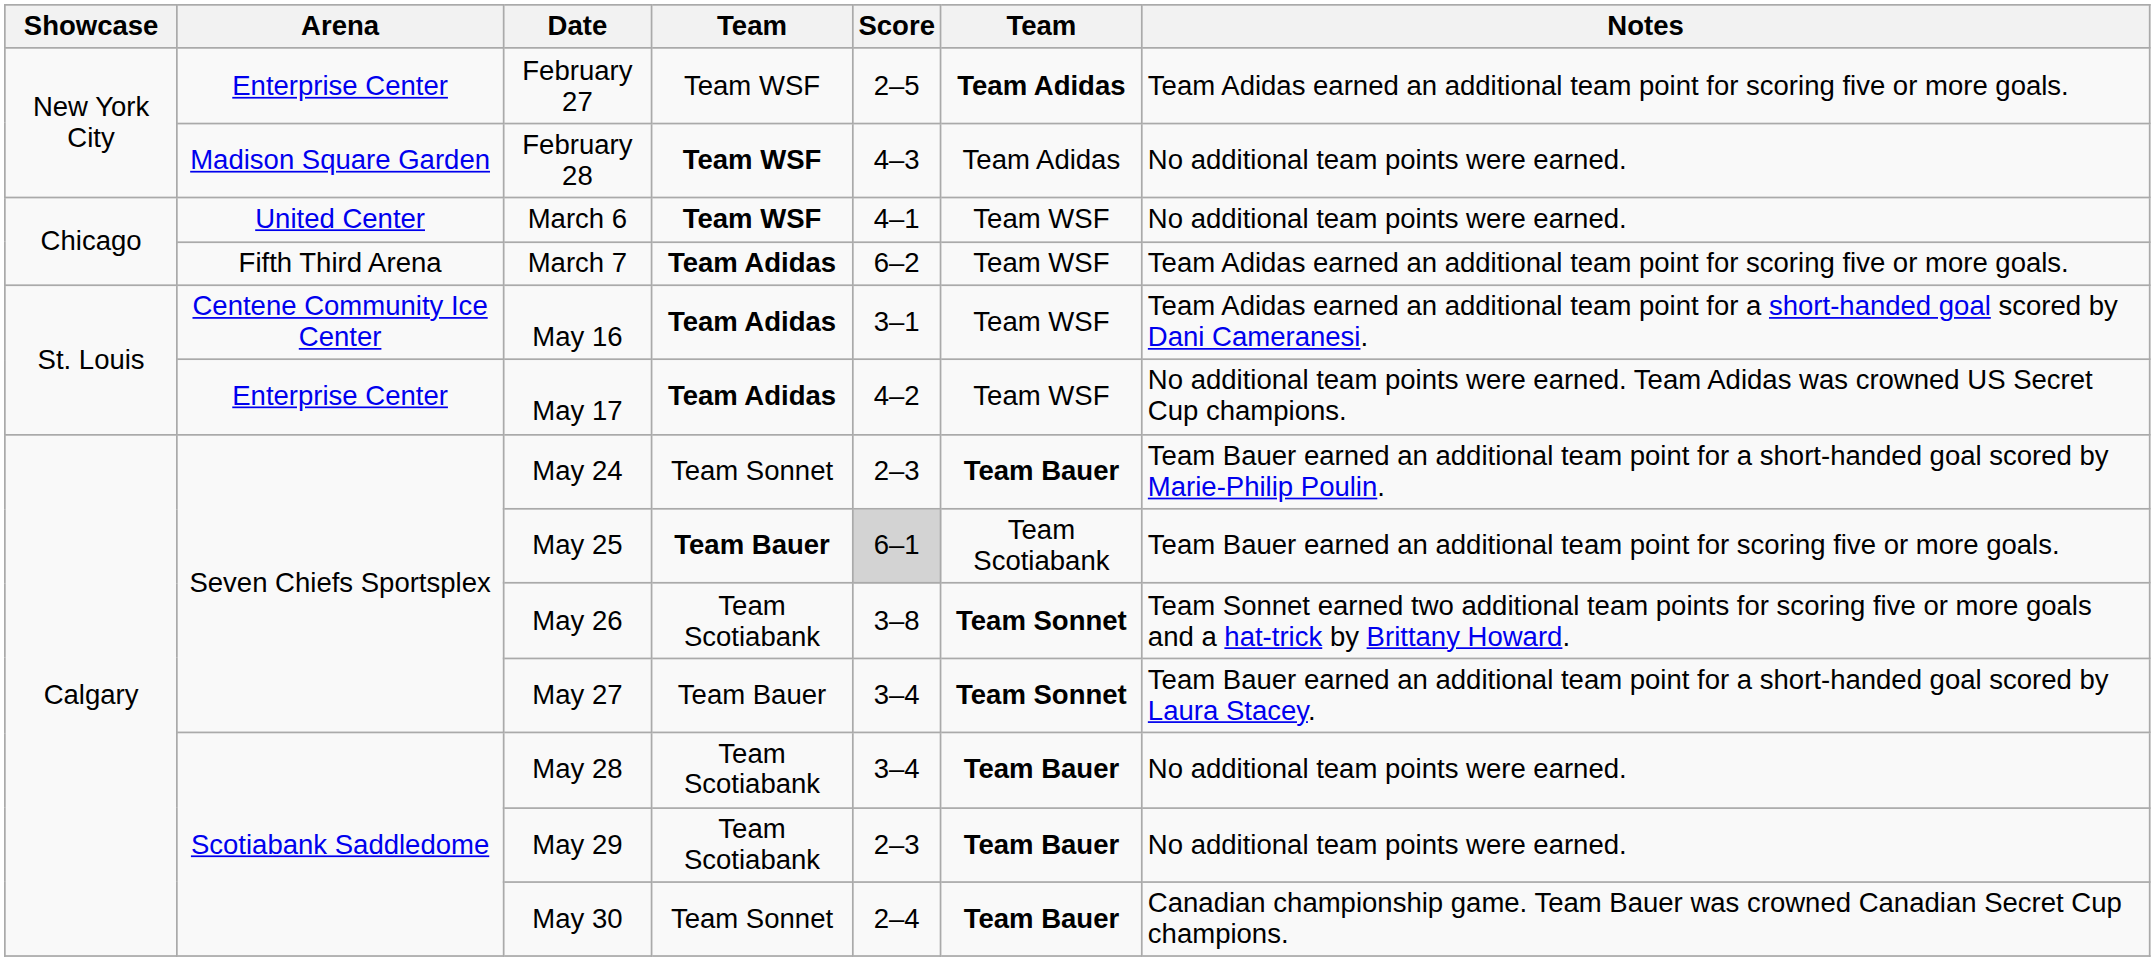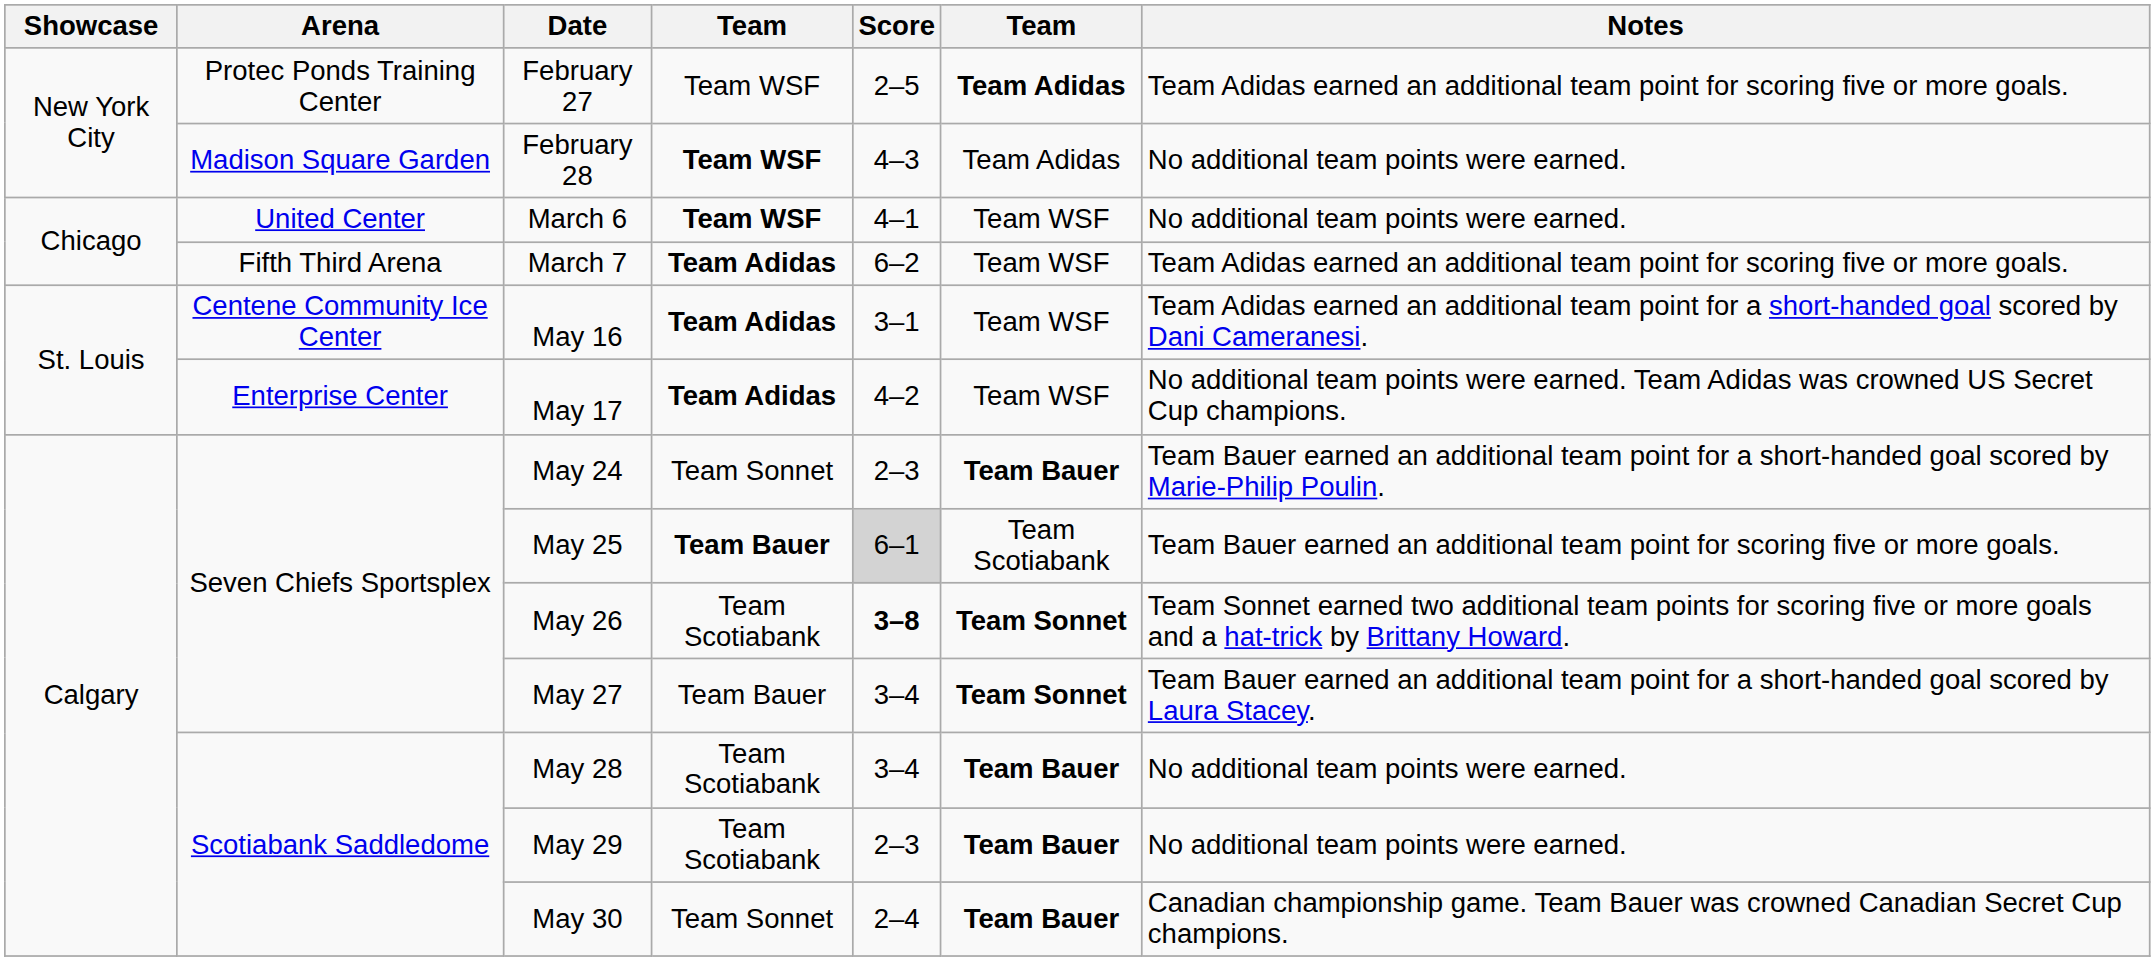 <table class="wikitable" style="text-align:center">
 <tr>
 <th>Showcase</th>
 <th>Arena</th>
 <th>Date</th>
 <th>Team</th>
 <th>Score</th>
 <th>Team</th>
 <th>Notes</th>
 </tr>
 <tr>
 <td rowspan=2>New York City</td>
-<td><a href='#'>Enterprise Center</a></td>
+<td>Protec Ponds Training Center</td>
 <td>February 27</td>
 <td>Team WSF</td>
 <td>2–5</td>
 <td><strong>Team Adidas</strong></td>
 <td align=left>Team Adidas earned an additional team point for scoring five or more goals.</td>
 </tr>
 <tr>
 <td><a href='#'>Madison Square Garden</a></td>
 <td>February 28</td>
 <td><strong>Team WSF</strong></td>
 <td>4–3</td>
 <td>Team Adidas</td>
 <td align=left>No additional team points were earned.</td>
 </tr>
 <tr>
 <td rowspan=2>Chicago</td>
 <td><a href='#'>United Center</a></td>
 <td>March 6</td>
 <td><strong>Team WSF</strong></td>
 <td>4–1</td>
 <td>Team WSF</td>
 <td align=left>No additional team points were earned.</td>
 </tr>
 <tr>
 <td>Fifth Third Arena</td>
 <td>March 7</td>
 <td><strong>Team Adidas</strong></td>
 <td>6–2</td>
 <td>Team WSF</td>
 <td align=left>Team Adidas earned an additional team point for scoring five or more goals.</td>
 </tr>
 <tr>
 <td rowspan=2>St. Louis</td>
 <td><a href='#'>Centene Community Ice Center</a></td>
 <td><br>May 16</td>
 <td><strong>Team Adidas</strong></td>
 <td>3–1</td>
 <td>Team WSF</td>
 <td align=left>Team Adidas earned an additional team point for a <a href='#'>short-handed goal</a> scored by <a href='#'>Dani Cameranesi</a>.</td>
 </tr>
 <tr>
 <td><a href='#'>Enterprise Center</a></td>
 <td><br>May 17</td>
 <td><strong>Team Adidas</strong></td>
 <td>4–2</td>
 <td>Team WSF</td>
 <td align=left>No additional team points were earned. Team Adidas was crowned US Secret Cup champions.</td>
 </tr>
 <tr>
 <td rowspan=7>Calgary</td>
 <td rowspan=4>Seven Chiefs Sportsplex</td>
 <td>May 24</td>
 <td>Team Sonnet</td>
 <td>2–3</td>
 <td><strong>Team Bauer</strong></td>
 <td align=left>Team Bauer earned an additional team point for a short-handed goal scored by <a href='#'>Marie-Philip Poulin</a>.</td>
 </tr>
 <tr>
 <td>May 25</td>
 <td><strong>Team Bauer</strong></td>
 <td style="background: lightgrey;">6–1</td>
 <td>Team Scotiabank</td>
 <td align=left>Team Bauer earned an additional team point for scoring five or more goals.</td>
 </tr>
 <tr>
 <td>May 26</td>
 <td>Team Scotiabank</td>
-<td>3–8</td>
+<td><strong>3–8</strong></td>
 <td><strong>Team Sonnet</strong></td>
 <td align=left>Team Sonnet earned two additional team points for scoring five or more goals and a <a href='#'>hat-trick</a> by <a href='#'>Brittany Howard</a>.</td>
 </tr>
 <tr>
 <td>May 27</td>
 <td>Team Bauer</td>
 <td>3–4</td>
 <td><strong>Team Sonnet</strong></td>
 <td align=left>Team Bauer earned an additional team point for a short-handed goal scored by <a href='#'>Laura Stacey</a>.</td>
 </tr>
 <tr>
 <td rowspan=3><a href='#'>Scotiabank Saddledome</a></td>
 <td>May 28</td>
 <td>Team Scotiabank</td>
 <td>3–4</td>
 <td><strong>Team Bauer</strong></td>
 <td align=left>No additional team points were earned.</td>
 </tr>
 <tr>
 <td>May 29</td>
 <td>Team Scotiabank</td>
 <td>2–3</td>
 <td><strong>Team Bauer</strong></td>
 <td align=left>No additional team points were earned.</td>
 </tr>
 <tr>
 <td>May 30</td>
 <td>Team Sonnet</td>
 <td>2–4</td>
 <td><strong>Team Bauer</strong></td>
 <td align=left>Canadian championship game. Team Bauer was crowned Canadian Secret Cup champions.</td>
 </tr>
 </table>
